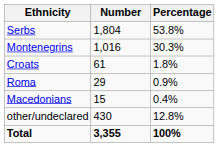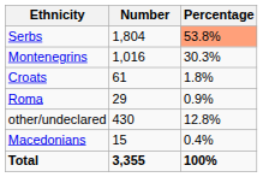 <table class="wikitable">
 <tr>
 <th width="100px">Ethnicity</th>
 <th width="80px">Number</th>
 <th width="80px">Percentage</th>
 </tr>
 <tr>
 <td><a href='#'>Serbs</a></td>
 <td>1,804</td>
-<td>53.8%</td>
+<td style="background: lightsalmon;">53.8%</td>
 </tr>
 <tr>
 <td><a href='#'>Montenegrins</a></td>
 <td>1,016</td>
 <td>30.3%</td>
 </tr>
 <tr>
 <td><a href='#'>Croats</a></td>
 <td>61</td>
 <td>1.8%</td>
 </tr>
 <tr>
 <td><a href='#'>Roma</a></td>
 <td>29</td>
 <td>0.9%</td>
 </tr>
 <tr>
+<td>other/undeclared</td>
+<td>430</td>
+<td>12.8%</td>
+</tr>
+<tr>
 <td><a href='#'>Macedonians</a></td>
 <td>15</td>
 <td>0.4%</td>
-</tr>
-<tr>
-<td>other/undeclared</td>
-<td>430</td>
-<td>12.8%</td>
 </tr>
 <tr>
 <td><strong>Total</strong></td>
 <td><strong>3,355</strong></td>
 <td><strong>100%</strong></td>
 </tr>
 </table>
